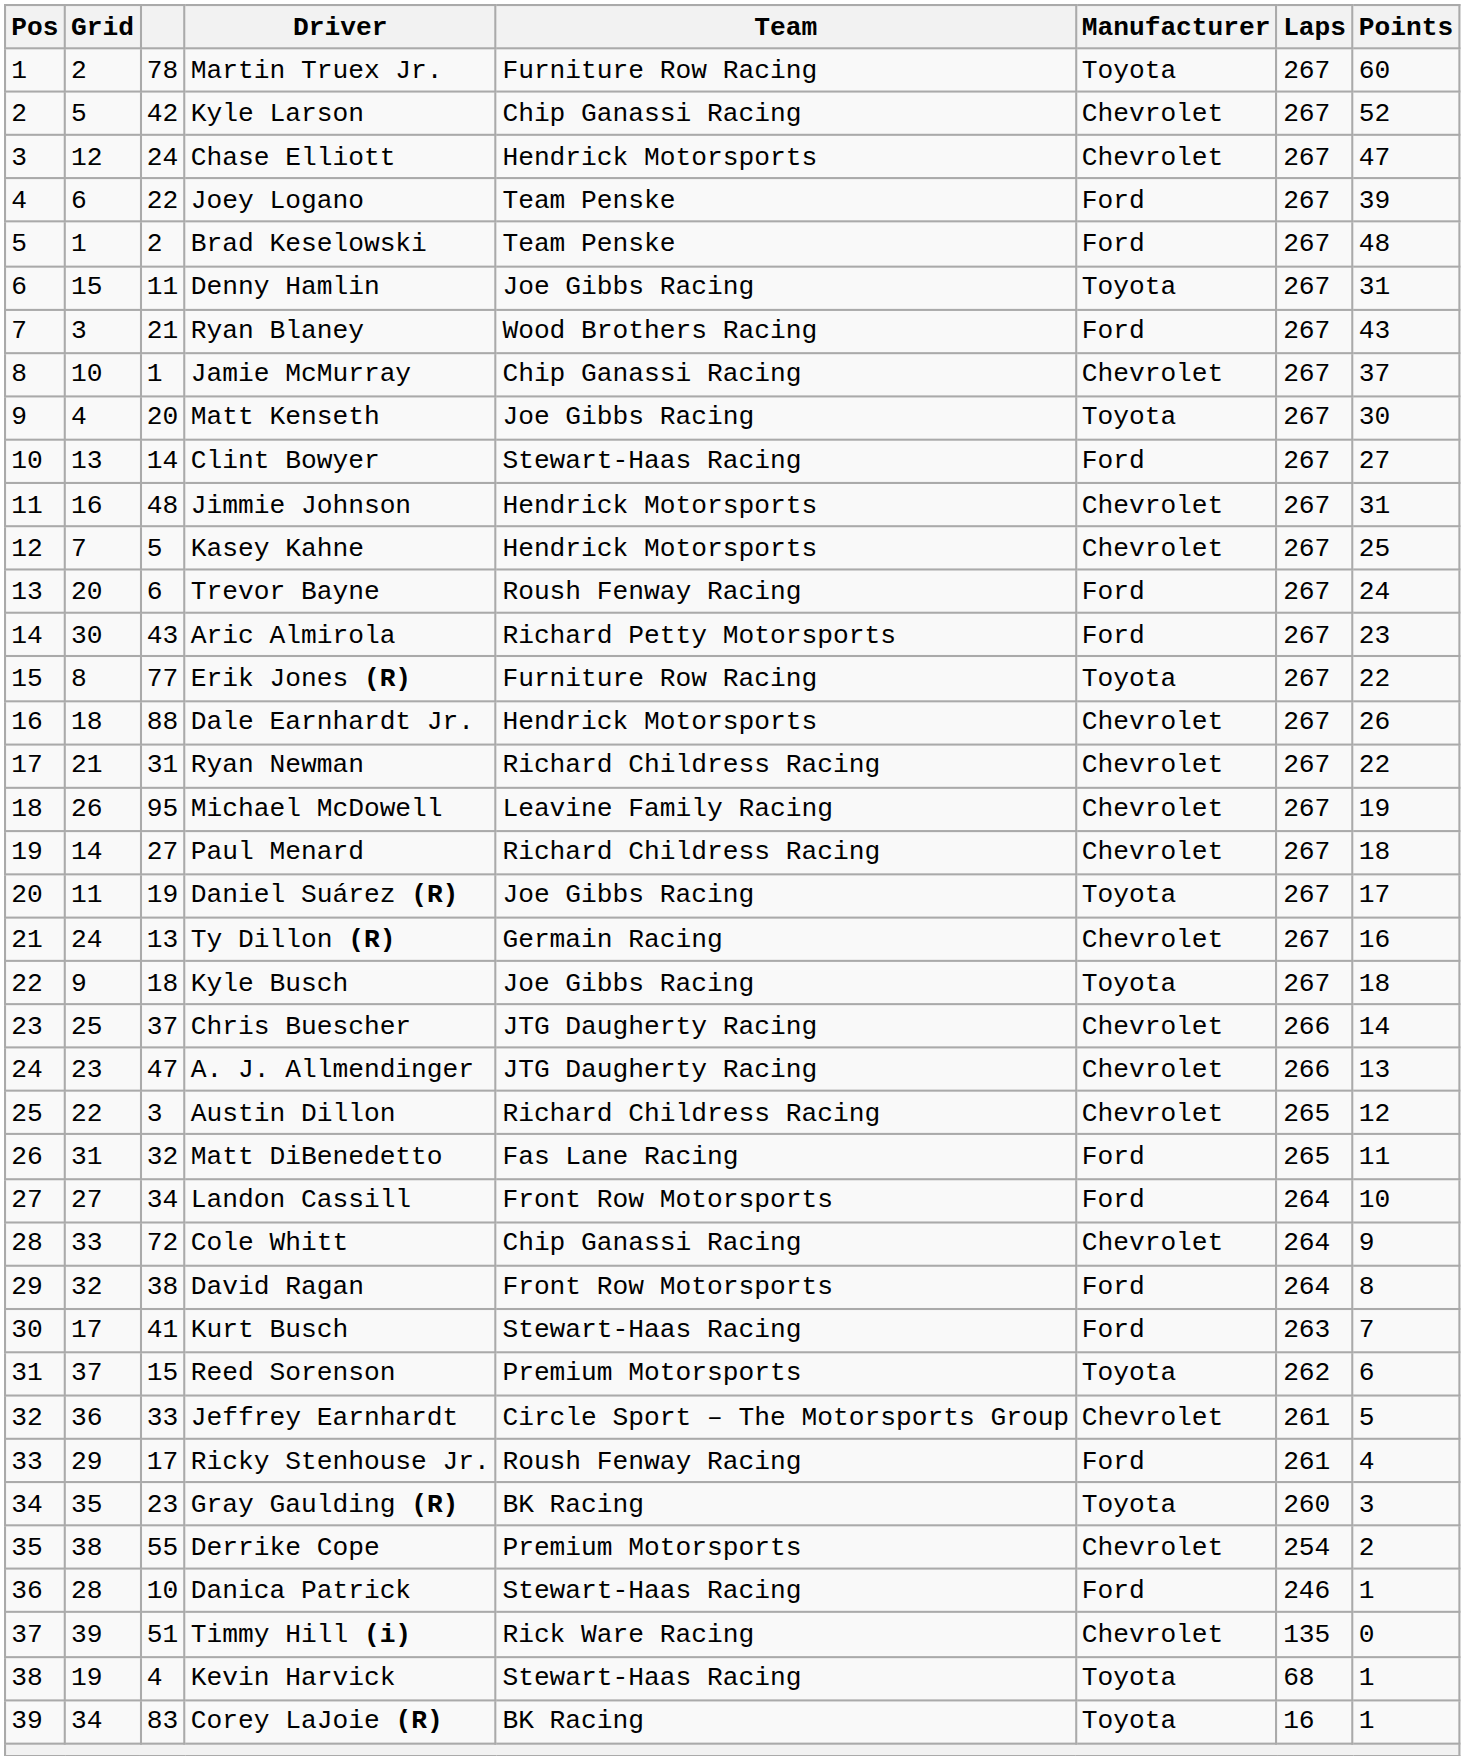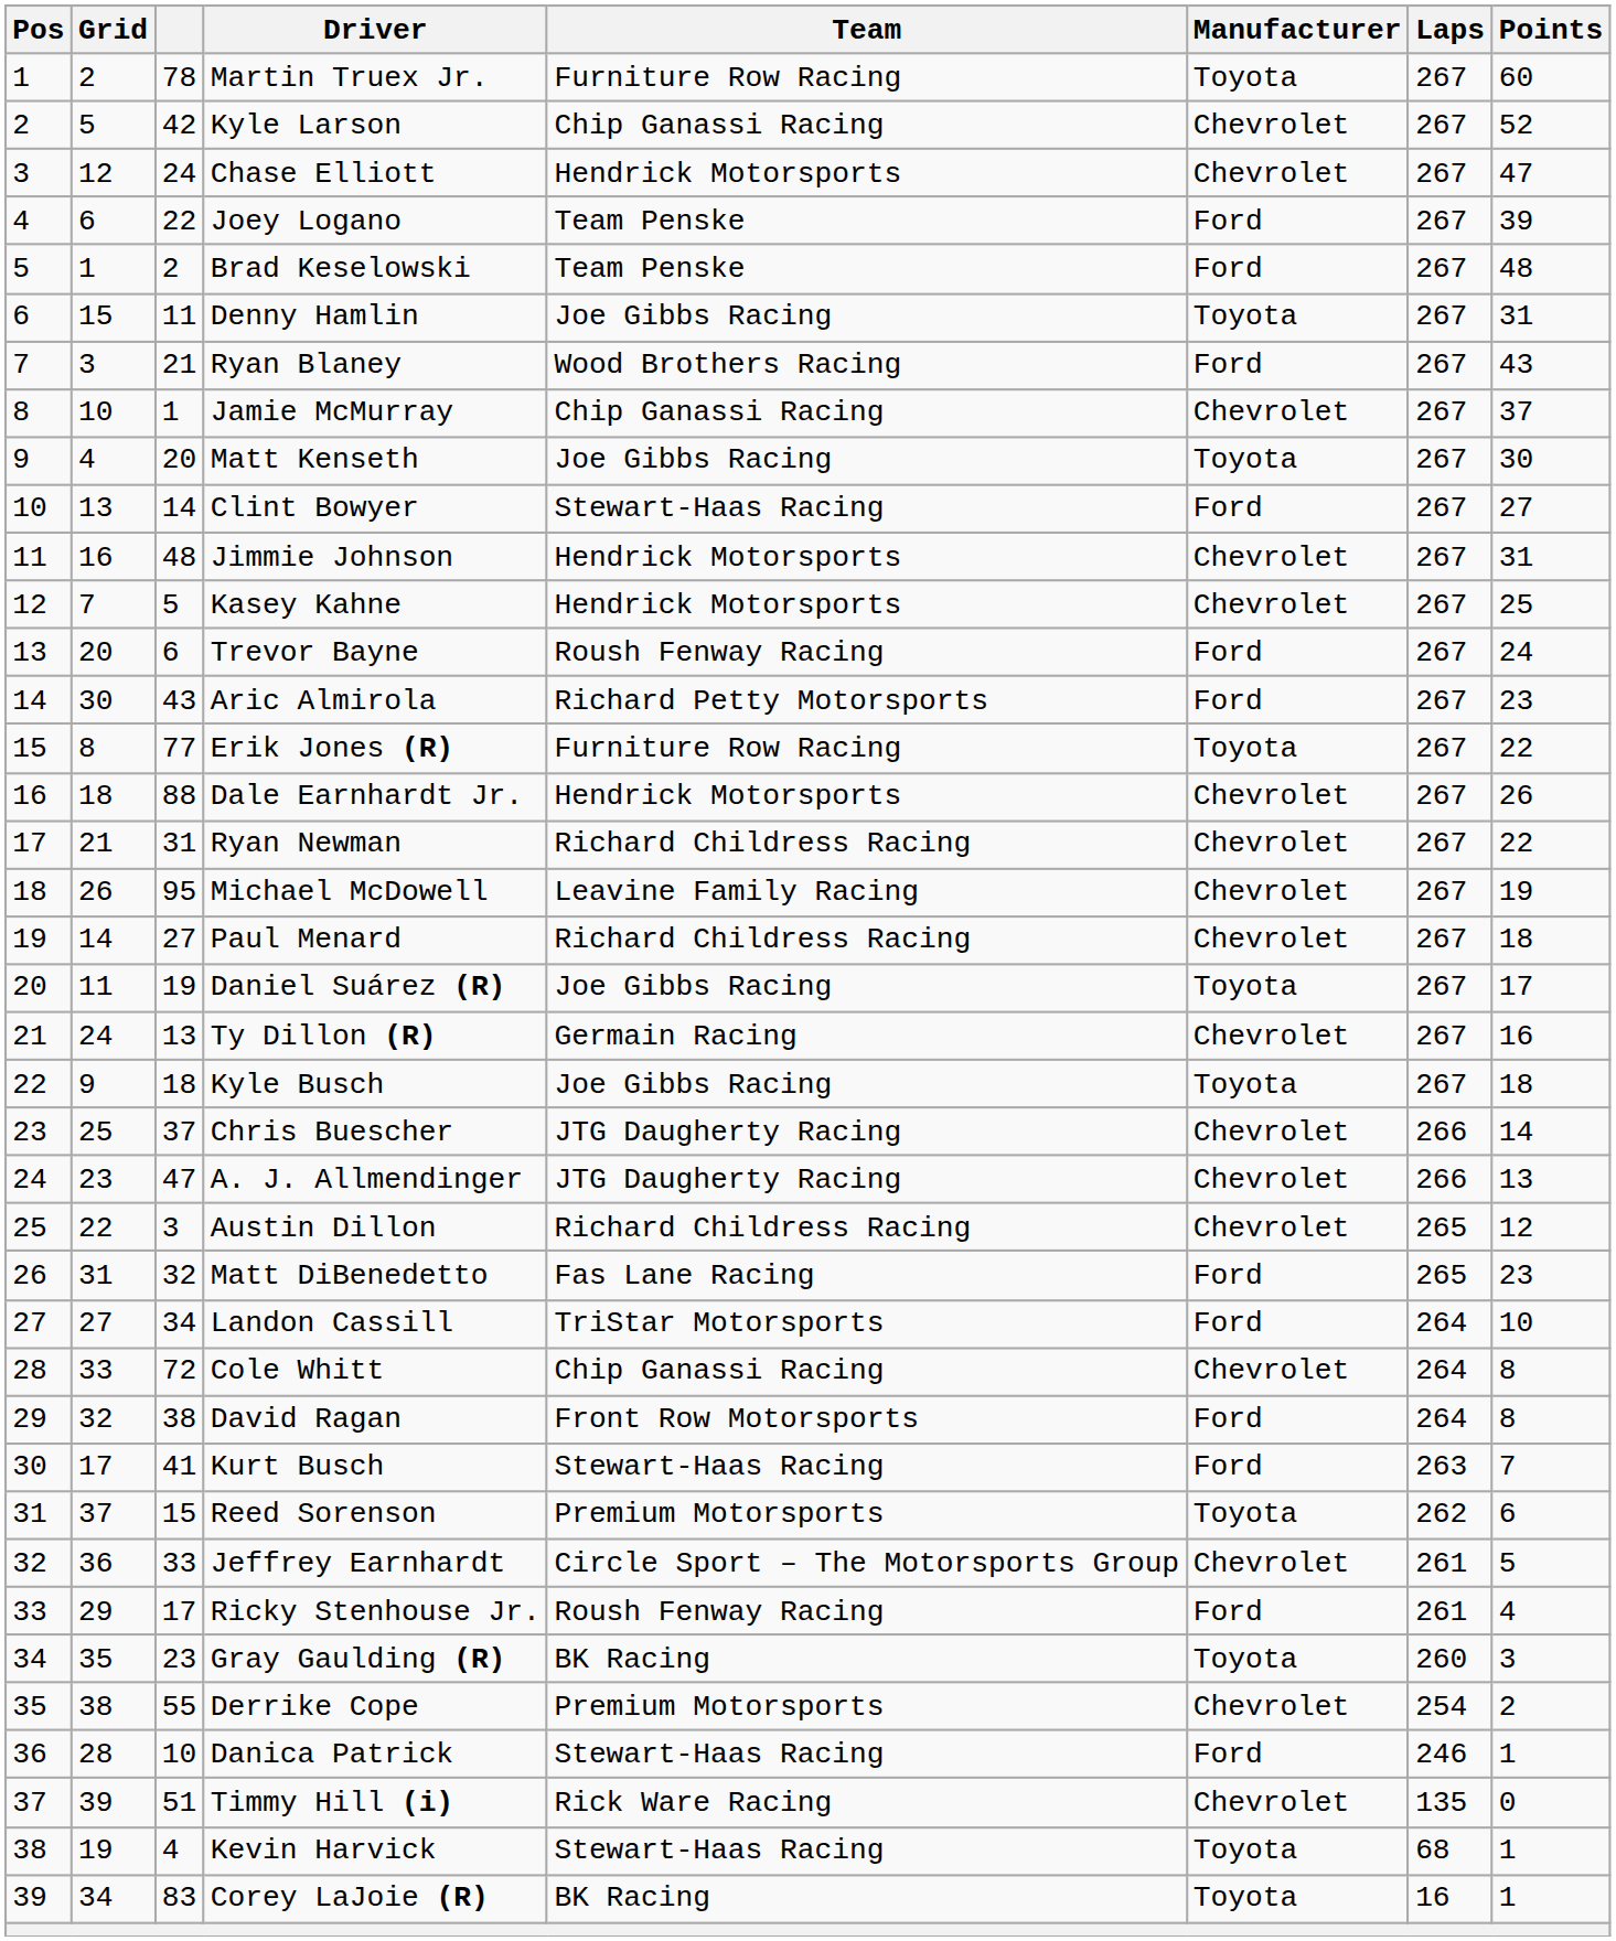 <table class="wikitable" style="font-size:98%">
 <tr>
 <th>Pos</th>
 <th>Grid</th>
 <th></th>
 <th>Driver</th>
 <th>Team</th>
 <th>Manufacturer</th>
 <th>Laps</th>
 <th>Points</th>
 </tr>
 <tr>
 <td>1</td>
 <td>2</td>
 <td>78</td>
 <td>Martin Truex Jr.</td>
 <td>Furniture Row Racing</td>
 <td>Toyota</td>
 <td>267</td>
 <td>60</td>
 </tr>
 <tr>
 <td>2</td>
 <td>5</td>
 <td>42</td>
 <td>Kyle Larson</td>
 <td>Chip Ganassi Racing</td>
 <td>Chevrolet</td>
 <td>267</td>
 <td>52</td>
 </tr>
 <tr>
 <td>3</td>
 <td>12</td>
 <td>24</td>
 <td>Chase Elliott</td>
 <td>Hendrick Motorsports</td>
 <td>Chevrolet</td>
 <td>267</td>
 <td>47</td>
 </tr>
 <tr>
 <td>4</td>
 <td>6</td>
 <td>22</td>
 <td>Joey Logano</td>
 <td>Team Penske</td>
 <td>Ford</td>
 <td>267</td>
 <td>39</td>
 </tr>
 <tr>
 <td>5</td>
 <td>1</td>
 <td>2</td>
 <td>Brad Keselowski</td>
 <td>Team Penske</td>
 <td>Ford</td>
 <td>267</td>
 <td>48</td>
 </tr>
 <tr>
 <td>6</td>
 <td>15</td>
 <td>11</td>
 <td>Denny Hamlin</td>
 <td>Joe Gibbs Racing</td>
 <td>Toyota</td>
 <td>267</td>
 <td>31</td>
 </tr>
 <tr>
 <td>7</td>
 <td>3</td>
 <td>21</td>
 <td>Ryan Blaney</td>
 <td>Wood Brothers Racing</td>
 <td>Ford</td>
 <td>267</td>
 <td>43</td>
 </tr>
 <tr>
 <td>8</td>
 <td>10</td>
 <td>1</td>
 <td>Jamie McMurray</td>
 <td>Chip Ganassi Racing</td>
 <td>Chevrolet</td>
 <td>267</td>
 <td>37</td>
 </tr>
 <tr>
 <td>9</td>
 <td>4</td>
 <td>20</td>
 <td>Matt Kenseth</td>
 <td>Joe Gibbs Racing</td>
 <td>Toyota</td>
 <td>267</td>
 <td>30</td>
 </tr>
 <tr>
 <td>10</td>
 <td>13</td>
 <td>14</td>
 <td>Clint Bowyer</td>
 <td>Stewart-Haas Racing</td>
 <td>Ford</td>
 <td>267</td>
 <td>27</td>
 </tr>
 <tr>
 <td>11</td>
 <td>16</td>
 <td>48</td>
 <td>Jimmie Johnson</td>
 <td>Hendrick Motorsports</td>
 <td>Chevrolet</td>
 <td>267</td>
 <td>31</td>
 </tr>
 <tr>
 <td>12</td>
 <td>7</td>
 <td>5</td>
 <td>Kasey Kahne</td>
 <td>Hendrick Motorsports</td>
 <td>Chevrolet</td>
 <td>267</td>
 <td>25</td>
 </tr>
 <tr>
 <td>13</td>
 <td>20</td>
 <td>6</td>
 <td>Trevor Bayne</td>
 <td>Roush Fenway Racing</td>
 <td>Ford</td>
 <td>267</td>
 <td>24</td>
 </tr>
 <tr>
 <td>14</td>
 <td>30</td>
 <td>43</td>
 <td>Aric Almirola</td>
 <td>Richard Petty Motorsports</td>
 <td>Ford</td>
 <td>267</td>
 <td>23</td>
 </tr>
 <tr>
 <td>15</td>
 <td>8</td>
 <td>77</td>
 <td>Erik Jones <strong>(R)</strong></td>
 <td>Furniture Row Racing</td>
 <td>Toyota</td>
 <td>267</td>
 <td>22</td>
 </tr>
 <tr>
 <td>16</td>
 <td>18</td>
 <td>88</td>
 <td>Dale Earnhardt Jr.</td>
 <td>Hendrick Motorsports</td>
 <td>Chevrolet</td>
 <td>267</td>
 <td>26</td>
 </tr>
 <tr>
 <td>17</td>
 <td>21</td>
 <td>31</td>
 <td>Ryan Newman</td>
 <td>Richard Childress Racing</td>
 <td>Chevrolet</td>
 <td>267</td>
 <td>22</td>
 </tr>
 <tr>
 <td>18</td>
 <td>26</td>
 <td>95</td>
 <td>Michael McDowell</td>
 <td>Leavine Family Racing</td>
 <td>Chevrolet</td>
 <td>267</td>
 <td>19</td>
 </tr>
 <tr>
 <td>19</td>
 <td>14</td>
 <td>27</td>
 <td>Paul Menard</td>
 <td>Richard Childress Racing</td>
 <td>Chevrolet</td>
 <td>267</td>
 <td>18</td>
 </tr>
 <tr>
 <td>20</td>
 <td>11</td>
 <td>19</td>
 <td>Daniel Suárez <strong>(R)</strong></td>
 <td>Joe Gibbs Racing</td>
 <td>Toyota</td>
 <td>267</td>
 <td>17</td>
 </tr>
 <tr>
 <td>21</td>
 <td>24</td>
 <td>13</td>
 <td>Ty Dillon <strong>(R)</strong></td>
 <td>Germain Racing</td>
 <td>Chevrolet</td>
 <td>267</td>
 <td>16</td>
 </tr>
 <tr>
 <td>22</td>
 <td>9</td>
 <td>18</td>
 <td>Kyle Busch</td>
 <td>Joe Gibbs Racing</td>
 <td>Toyota</td>
 <td>267</td>
 <td>18</td>
 </tr>
 <tr>
 <td>23</td>
 <td>25</td>
 <td>37</td>
 <td>Chris Buescher</td>
 <td>JTG Daugherty Racing</td>
 <td>Chevrolet</td>
 <td>266</td>
 <td>14</td>
 </tr>
 <tr>
 <td>24</td>
 <td>23</td>
 <td>47</td>
 <td>A. J. Allmendinger</td>
 <td>JTG Daugherty Racing</td>
 <td>Chevrolet</td>
 <td>266</td>
 <td>13</td>
 </tr>
 <tr>
 <td>25</td>
 <td>22</td>
 <td>3</td>
 <td>Austin Dillon</td>
 <td>Richard Childress Racing</td>
 <td>Chevrolet</td>
 <td>265</td>
 <td>12</td>
 </tr>
 <tr>
 <td>26</td>
 <td>31</td>
 <td>32</td>
 <td>Matt DiBenedetto</td>
 <td>Fas Lane Racing</td>
 <td>Ford</td>
 <td>265</td>
-<td>11</td>
+<td>23</td>
 </tr>
 <tr>
 <td>27</td>
 <td>27</td>
 <td>34</td>
 <td>Landon Cassill</td>
-<td>Front Row Motorsports</td>
+<td>TriStar Motorsports</td>
 <td>Ford</td>
 <td>264</td>
 <td>10</td>
 </tr>
 <tr>
 <td>28</td>
 <td>33</td>
 <td>72</td>
 <td>Cole Whitt</td>
 <td>Chip Ganassi Racing</td>
 <td>Chevrolet</td>
 <td>264</td>
-<td>9</td>
+<td>8</td>
 </tr>
 <tr>
 <td>29</td>
 <td>32</td>
 <td>38</td>
 <td>David Ragan</td>
 <td>Front Row Motorsports</td>
 <td>Ford</td>
 <td>264</td>
 <td>8</td>
 </tr>
 <tr>
 <td>30</td>
 <td>17</td>
 <td>41</td>
 <td>Kurt Busch</td>
 <td>Stewart-Haas Racing</td>
 <td>Ford</td>
 <td>263</td>
 <td>7</td>
 </tr>
 <tr>
 <td>31</td>
 <td>37</td>
 <td>15</td>
 <td>Reed Sorenson</td>
 <td>Premium Motorsports</td>
 <td>Toyota</td>
 <td>262</td>
 <td>6</td>
 </tr>
 <tr>
 <td>32</td>
 <td>36</td>
 <td>33</td>
 <td>Jeffrey Earnhardt</td>
 <td>Circle Sport – The Motorsports Group</td>
 <td>Chevrolet</td>
 <td>261</td>
 <td>5</td>
 </tr>
 <tr>
 <td>33</td>
 <td>29</td>
 <td>17</td>
 <td>Ricky Stenhouse Jr.</td>
 <td>Roush Fenway Racing</td>
 <td>Ford</td>
 <td>261</td>
 <td>4</td>
 </tr>
 <tr>
 <td>34</td>
 <td>35</td>
 <td>23</td>
 <td>Gray Gaulding <strong>(R)</strong></td>
 <td>BK Racing</td>
 <td>Toyota</td>
 <td>260</td>
 <td>3</td>
 </tr>
 <tr>
 <td>35</td>
 <td>38</td>
 <td>55</td>
 <td>Derrike Cope</td>
 <td>Premium Motorsports</td>
 <td>Chevrolet</td>
 <td>254</td>
 <td>2</td>
 </tr>
 <tr>
 <td>36</td>
 <td>28</td>
 <td>10</td>
 <td>Danica Patrick</td>
 <td>Stewart-Haas Racing</td>
 <td>Ford</td>
 <td>246</td>
 <td>1</td>
 </tr>
 <tr>
 <td>37</td>
 <td>39</td>
 <td>51</td>
 <td>Timmy Hill <strong>(i)</strong></td>
 <td>Rick Ware Racing</td>
 <td>Chevrolet</td>
 <td>135</td>
 <td>0</td>
 </tr>
 <tr>
 <td>38</td>
 <td>19</td>
 <td>4</td>
 <td>Kevin Harvick</td>
 <td>Stewart-Haas Racing</td>
 <td>Toyota</td>
 <td>68</td>
 <td>1</td>
 </tr>
 <tr>
 <td>39</td>
 <td>34</td>
 <td>83</td>
 <td>Corey LaJoie <strong>(R)</strong></td>
 <td>BK Racing</td>
 <td>Toyota</td>
 <td>16</td>
 <td>1</td>
 </tr>
 <tr>
 <th colspan="8"></th>
 </tr>
 </table>
